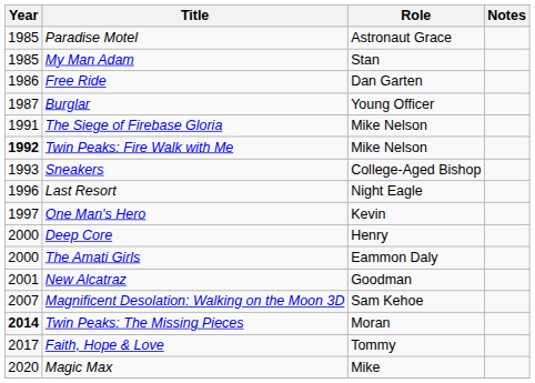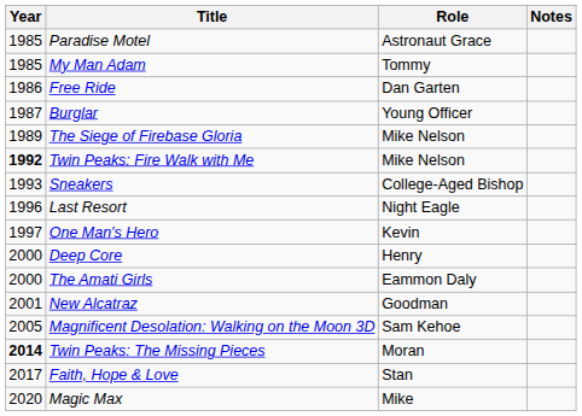 <table class="wikitable sortable">
 <tr>
 <th>Year</th>
 <th>Title</th>
 <th>Role</th>
 <th class="unsortable">Notes</th>
 </tr>
 <tr>
 <td>1985</td>
 <td><em>Paradise Motel</em></td>
 <td>Astronaut Grace</td>
 <td></td>
 </tr>
 <tr>
 <td>1985</td>
 <td><em><a href='#'>My Man Adam</a></em></td>
-<td>Stan</td>
+<td>Tommy</td>
 <td></td>
 </tr>
 <tr>
 <td>1986</td>
 <td><a href='#'><em>Free Ride</em></a></td>
 <td>Dan Garten</td>
 <td></td>
 </tr>
 <tr>
 <td>1987</td>
 <td><a href='#'><em>Burglar</em></a></td>
 <td>Young Officer</td>
 <td></td>
 </tr>
 <tr>
-<td>1991</td>
+<td>1989</td>
 <td><em><a href='#'>The Siege of Firebase Gloria</a></em></td>
 <td>Mike Nelson</td>
 <td></td>
 </tr>
 <tr>
 <td><strong>1992</strong></td>
 <td><em><a href='#'>Twin Peaks: Fire Walk with Me</a></em></td>
 <td>Mike Nelson</td>
 <td></td>
 </tr>
 <tr>
 <td>1993</td>
 <td><a href='#'><em>Sneakers</em></a></td>
 <td>College-Aged Bishop</td>
 <td></td>
 </tr>
 <tr>
 <td>1996</td>
 <td><em>Last Resort</em></td>
 <td>Night Eagle</td>
 <td></td>
 </tr>
 <tr>
 <td>1997</td>
 <td><em><a href='#'>One Man's Hero</a></em></td>
 <td>Kevin</td>
 <td></td>
 </tr>
 <tr>
 <td>2000</td>
 <td><a href='#'><em>Deep Core</em></a></td>
 <td>Henry</td>
 <td></td>
 </tr>
 <tr>
 <td>2000</td>
 <td><em><a href='#'>The Amati Girls</a></em></td>
 <td>Eammon Daly</td>
 <td></td>
 </tr>
 <tr>
 <td>2001</td>
 <td><em><a href='#'>New Alcatraz</a></em></td>
 <td>Goodman</td>
 <td></td>
 </tr>
 <tr>
-<td>2007</td>
+<td>2005</td>
 <td><em><a href='#'>Magnificent Desolation: Walking on the Moon 3D</a></em></td>
 <td>Sam Kehoe</td>
 <td></td>
 </tr>
 <tr>
 <td><strong>2014</strong></td>
 <td><em><a href='#'>Twin Peaks: The Missing Pieces</a></em></td>
 <td>Moran</td>
 <td></td>
 </tr>
 <tr>
 <td>2017</td>
 <td><em><a href='#'>Faith, Hope & Love</a></em></td>
-<td>Tommy</td>
+<td>Stan</td>
 <td></td>
 </tr>
 <tr>
 <td>2020</td>
 <td><em>Magic Max</em></td>
 <td>Mike</td>
 <td></td>
 </tr>
 </table>
